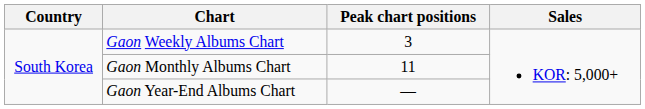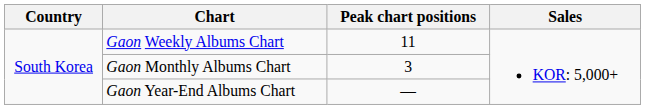 <table class="wikitable sortable" style="width:650px;">
 <tr>
 <th style="text-align:center;">Country</th>
 <th style="text-align:center;">Chart</th>
 <th style="text-align:center;">Peak chart positions</th>
 <th style="text-align:center;">Sales</th>
 </tr>
 <tr>
 <td style="text-align:center;" rowspan="3"><a href='#'>South Korea</a></td>
 <td><em><a href='#'>Gaon</a></em> <a href='#'>Weekly Albums Chart</a></td>
-<td style="text-align:center;">3</td>
+<td style="text-align:center;">11</td>
 <td rowspan="3"><br><ul><li><a href='#'>KOR</a>: 5,000+</li></ul></td>
 </tr>
 <tr>
 <td><em>Gaon</em> Monthly Albums Chart</td>
-<td style="text-align:center;">11</td>
+<td style="text-align:center;">3</td>
 </tr>
 <tr>
 <td><em>Gaon</em> Year-End Albums Chart</td>
 <td style="text-align:center;">—</td>
 </tr>
 </table>
